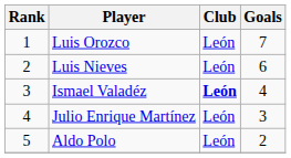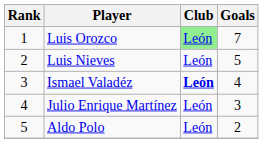 <table class="wikitable">
 <tr>
 <th>Rank</th>
 <th>Player</th>
 <th>Club</th>
 <th>Goals</th>
 </tr>
 <tr>
 <td align=center>1</td>
 <td> <a href='#'>Luis Orozco</a></td>
-<td><a href='#'>León</a></td>
+<td style="background: lightgreen;"><a href='#'>León</a></td>
 <td align=center>7</td>
 </tr>
 <tr>
 <td align=center>2</td>
 <td> <a href='#'>Luis Nieves</a></td>
 <td><a href='#'>León</a></td>
-<td align=center>6</td>
+<td align=center>5</td>
 </tr>
 <tr>
 <td align=center>3</td>
 <td> <a href='#'>Ismael Valadéz</a></td>
 <td><strong><a href='#'>León</a></strong></td>
 <td align=center>4</td>
 </tr>
 <tr>
 <td align=center>4</td>
 <td> <a href='#'>Julio Enrique Martínez</a></td>
 <td><a href='#'>León</a></td>
 <td align=center>3</td>
 </tr>
 <tr>
 <td align=center>5</td>
 <td> <a href='#'>Aldo Polo</a></td>
 <td><a href='#'>León</a></td>
 <td align=center>2</td>
 </tr>
 <tr>
 </tr>
 </table>
